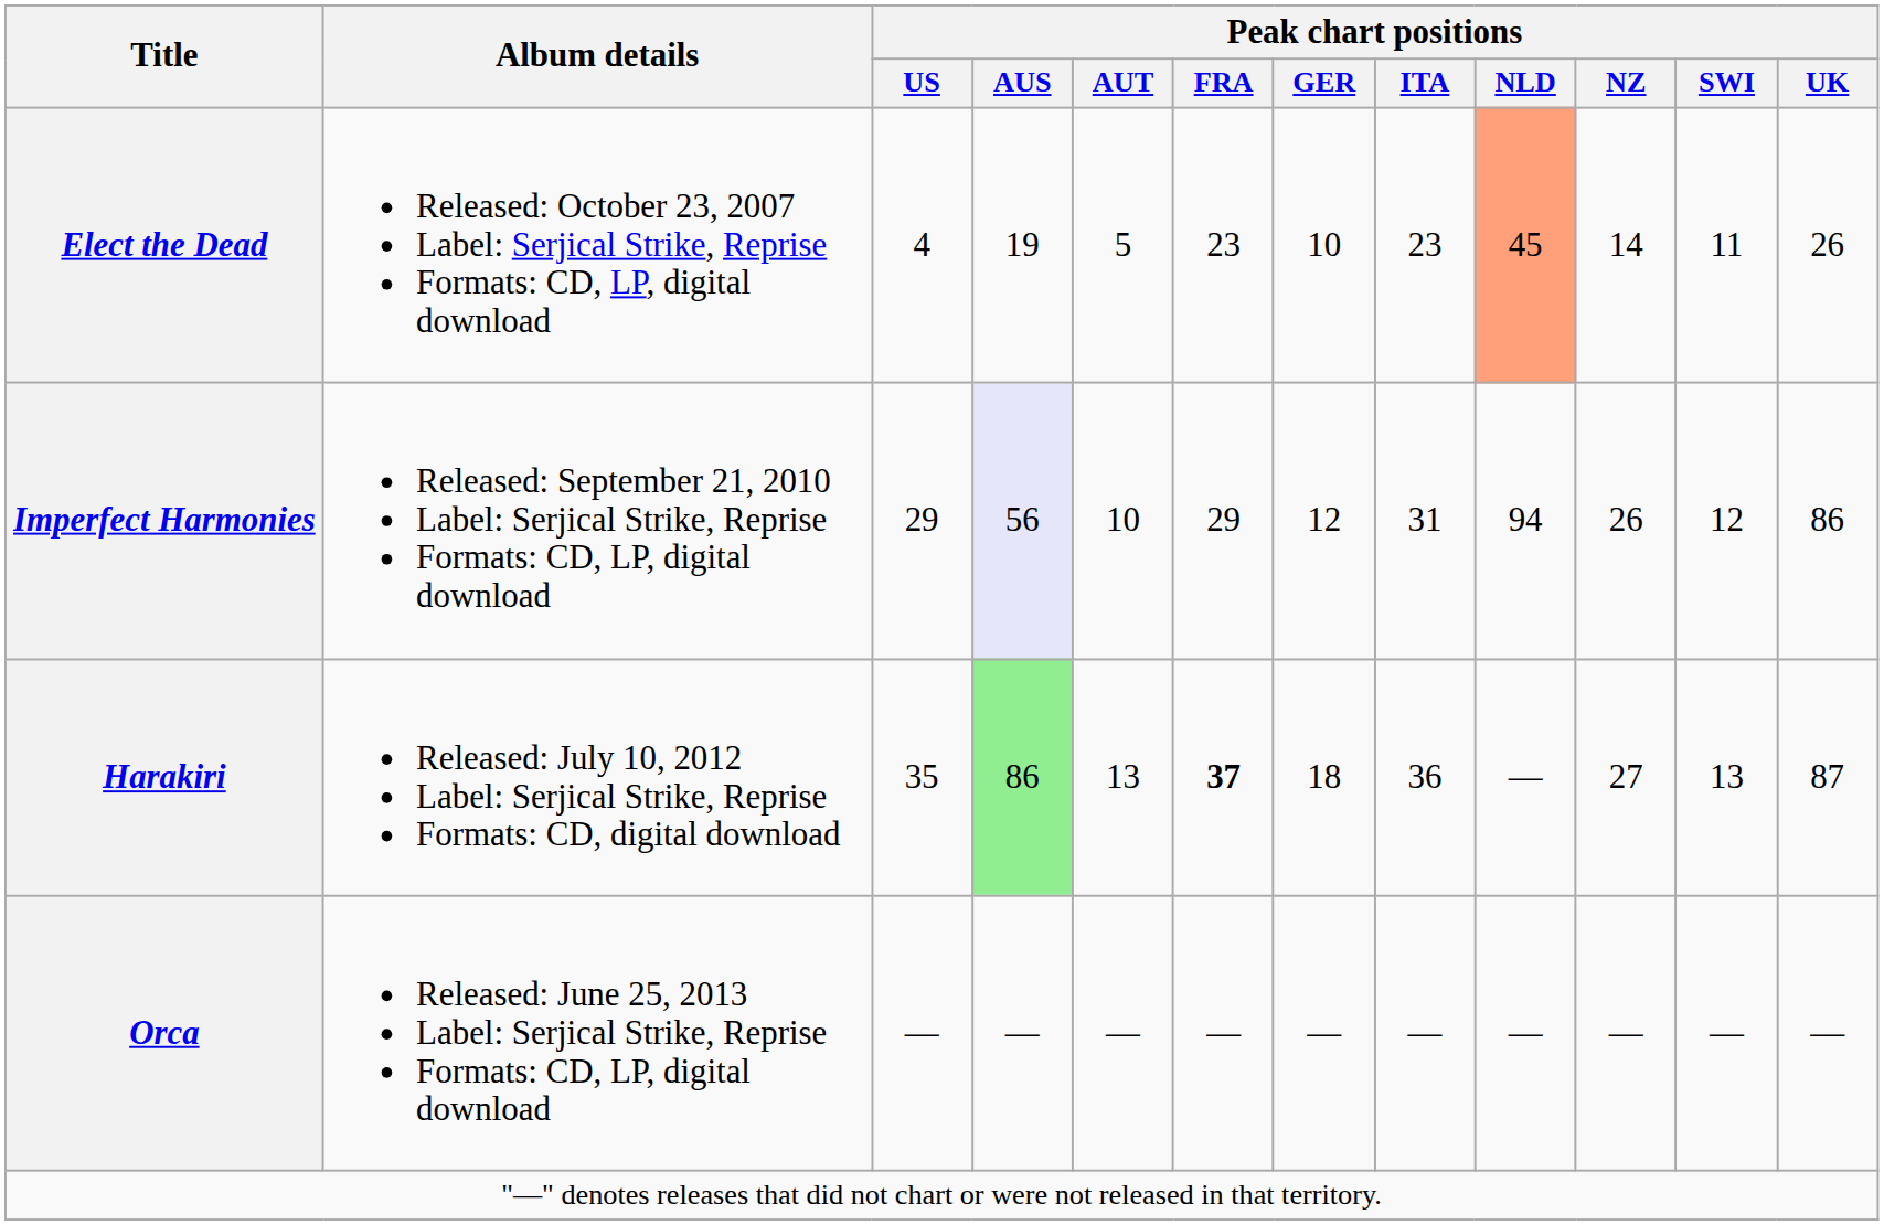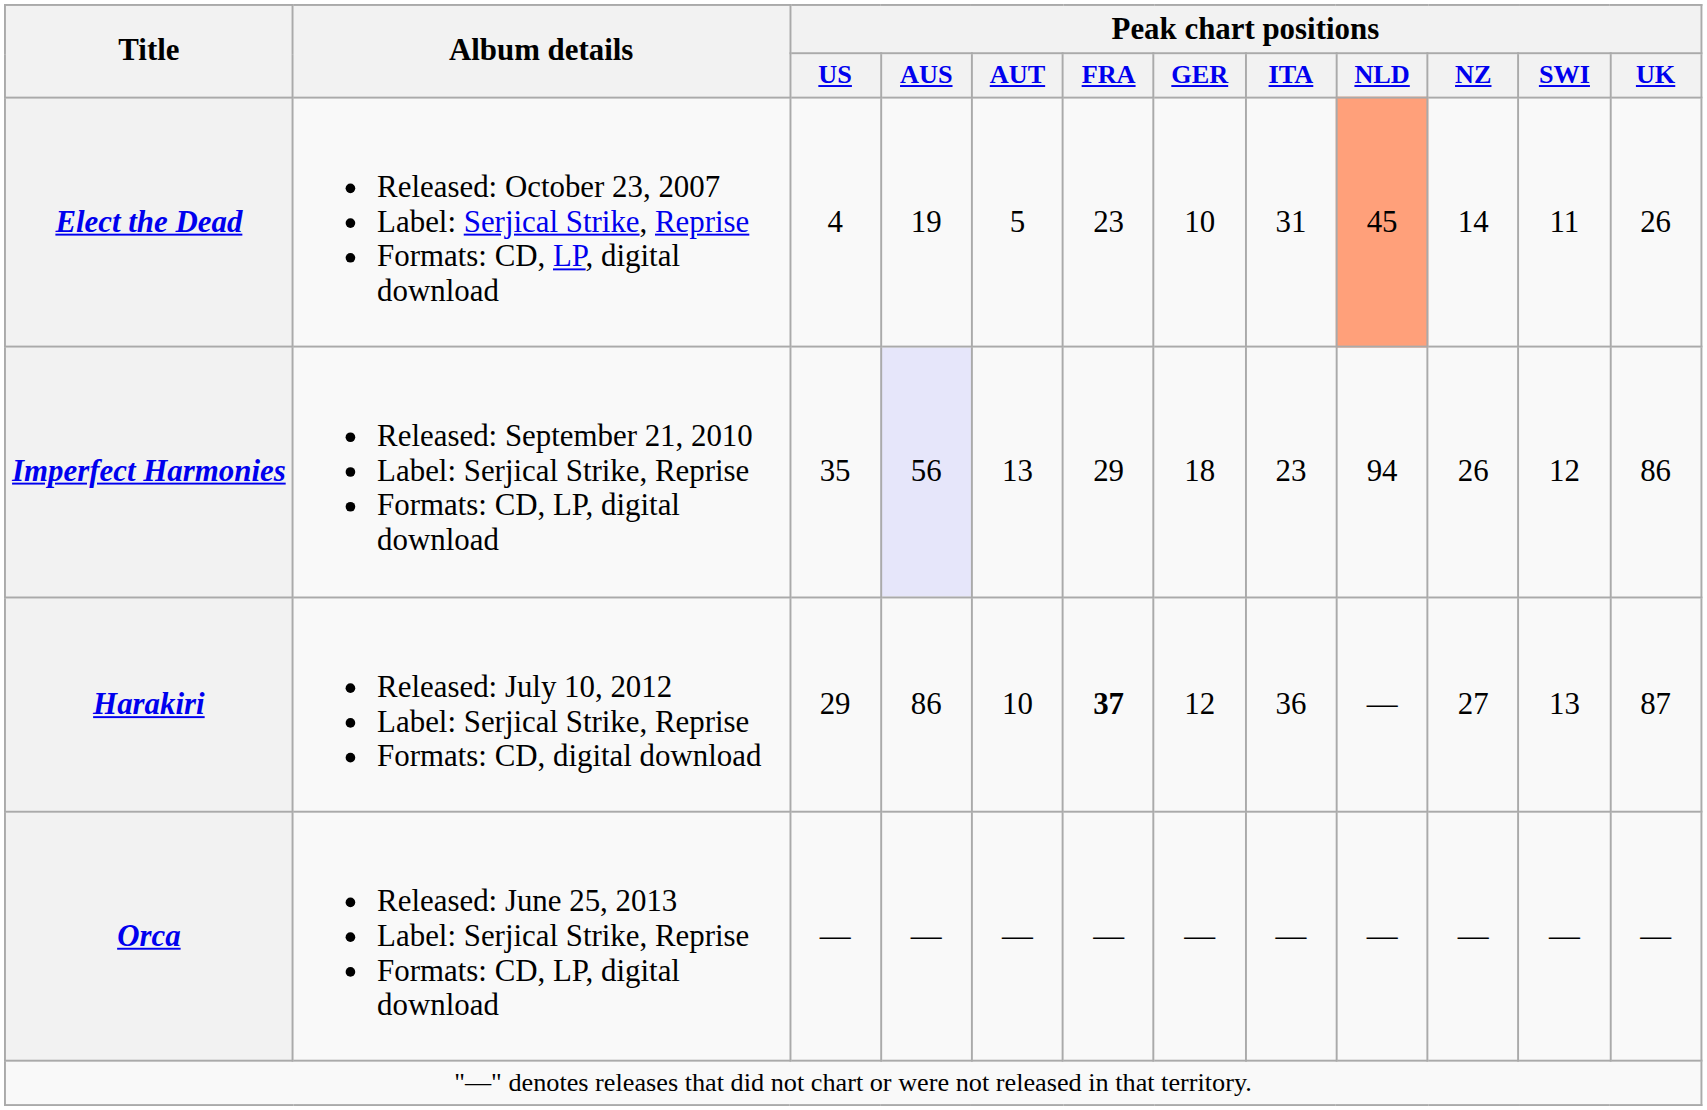 <table class="wikitable plainrowheaders">
 <tr>
 <th rowspan="2">Title</th>
 <th rowspan="2" width="250">Album details</th>
 <th colspan="10">Peak chart positions</th>
 </tr>
 <tr>
 <th style="width:3em;font-size:85%"><a href='#'>US</a><br></th>
 <th style="width:3em;font-size:85%"><a href='#'>AUS</a><br></th>
 <th style="width:3em;font-size:85%"><a href='#'>AUT</a><br></th>
 <th style="width:3em;font-size:85%"><a href='#'>FRA</a><br></th>
 <th style="width:3em;font-size:85%"><a href='#'>GER</a><br></th>
 <th style="width:3em;font-size:85%"><a href='#'>ITA</a><br></th>
 <th style="width:3em;font-size:85%"><a href='#'>NLD</a><br></th>
 <th style="width:3em;font-size:85%"><a href='#'>NZ</a><br></th>
 <th style="width:3em;font-size:85%"><a href='#'>SWI</a><br></th>
 <th style="width:3em;font-size:85%"><a href='#'>UK</a><br></th>
 </tr>
 <tr>
 <th scope="row"><em><a href='#'>Elect the Dead</a></em></th>
 <td><br><ul><li>Released: October 23, 2007</li><li>Label: <a href='#'>Serjical Strike</a>, <a href='#'>Reprise</a></li><li>Formats: CD, <a href='#'>LP</a>, digital download</li></ul></td>
 <td align="center">4</td>
 <td align="center">19</td>
 <td align="center">5</td>
 <td align="center">23</td>
 <td align="center">10</td>
-<td align="center">23</td>
+<td align="center">31</td>
 <td align="center" style="background: lightsalmon;">45</td>
 <td align="center">14</td>
 <td align="center">11</td>
 <td align="center">26</td>
 </tr>
 <tr>
 <th scope="row"><em><a href='#'>Imperfect Harmonies</a></em></th>
 <td><br><ul><li>Released: September 21, 2010</li><li>Label: Serjical Strike, Reprise</li><li>Formats: CD, LP, digital download</li></ul></td>
+<td align="center">35</td>
+<td align="center" style="background: lavender;">56</td>
+<td align="center">13</td>
 <td align="center">29</td>
-<td align="center" style="background: lavender;">56</td>
-<td align="center">10</td>
-<td align="center">29</td>
-<td align="center">12</td>
-<td align="center">31</td>
+<td align="center">18</td>
+<td align="center">23</td>
 <td align="center">94</td>
 <td align="center">26</td>
 <td align="center">12</td>
 <td align="center">86</td>
 </tr>
 <tr>
 <th scope="row"><em><a href='#'>Harakiri</a></em></th>
 <td><br><ul><li>Released: July 10, 2012</li><li>Label: Serjical Strike, Reprise</li><li>Formats: CD, digital download</li></ul></td>
-<td align="center">35</td>
-<td align="center" style="background: lightgreen;">86</td>
-<td align="center">13</td>
+<td align="center">29</td>
+<td align="center">86</td>
+<td align="center">10</td>
 <td align="center"><strong>37</strong></td>
-<td align="center">18</td>
+<td align="center">12</td>
 <td align="center">36</td>
 <td align="center">—</td>
 <td align="center">27</td>
 <td align="center">13</td>
 <td align="center">87</td>
 </tr>
 <tr>
 <th scope="row"><em><a href='#'>Orca</a></em></th>
 <td><br><ul><li>Released: June 25, 2013</li><li>Label: Serjical Strike, Reprise</li><li>Formats: CD, LP, digital download</li></ul></td>
 <td align="center">—</td>
 <td align="center">—</td>
 <td align="center">—</td>
 <td align="center">—</td>
 <td align="center">—</td>
 <td align="center">—</td>
 <td align="center">—</td>
 <td align="center">—</td>
 <td align="center">—</td>
 <td align="center">—</td>
 </tr>
 <tr>
 <td align="center" colspan="16" style="font-size: 85%">"—" denotes releases that did not chart or were not released in that territory.</td>
 </tr>
 </table>
